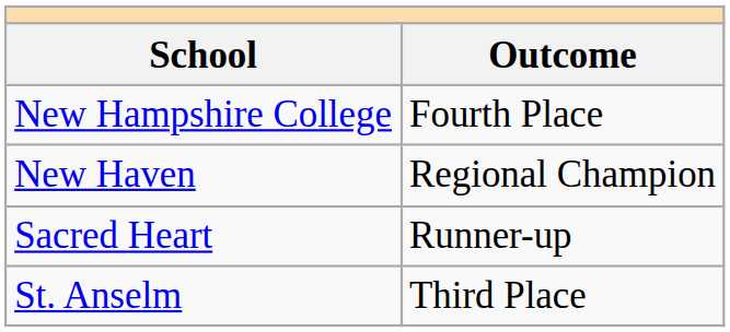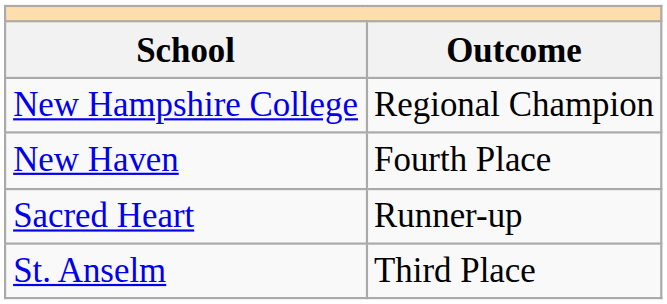 <table class="wikitable" style="float:left; margin-right:1em;">
 <tr>
 <th colspan="3" style="background:#ffdead;"></th>
 </tr>
 <tr>
 <th>School</th>
 <th>Outcome</th>
 </tr>
 <tr>
 <td><a href='#'>New Hampshire College</a></td>
-<td>Fourth Place</td>
+<td>Regional Champion</td>
 </tr>
 <tr>
 <td><a href='#'>New Haven</a></td>
-<td>Regional Champion</td>
+<td>Fourth Place</td>
 </tr>
 <tr>
 <td><a href='#'>Sacred Heart</a></td>
 <td>Runner-up</td>
 </tr>
 <tr>
 <td><a href='#'>St. Anselm</a></td>
 <td>Third Place</td>
 </tr>
 </table>
